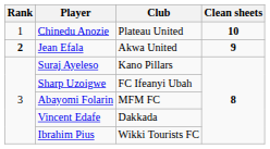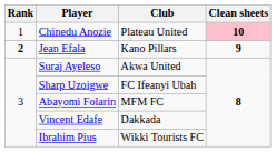 <table class="wikitable" style="text-align:center">
 <tr>
 <th>Rank</th>
 <th>Player</th>
 <th>Club</th>
 <th>Clean sheets</th>
 </tr>
 <tr>
 <td>1</td>
 <td align="left"> <a href='#'>Chinedu Anozie</a></td>
 <td align="left">Plateau United</td>
-<td><strong>10</strong></td>
+<td style="background: pink;"><strong>10</strong></td>
 </tr>
 <tr>
 <td><strong>2</strong></td>
 <td align="left"> <a href='#'>Jean Efala</a></td>
-<td align="left">Akwa United</td>
+<td align="left">Kano Pillars</td>
 <td><strong>9</strong></td>
 </tr>
 <tr>
 <td rowspan="5">3</td>
 <td align="left"> <a href='#'>Suraj Ayeleso</a></td>
-<td align="left">Kano Pillars</td>
+<td align="left">Akwa United</td>
 <td rowspan=5><strong>8</strong></td>
 </tr>
 <tr>
 <td align="left"> <a href='#'>Sharp Uzoigwe</a></td>
 <td align="left">FC Ifeanyi Ubah</td>
 </tr>
 <tr>
 <td align="left"> <a href='#'>Abayomi Folarin</a></td>
 <td align="left">MFM FC</td>
 </tr>
 <tr>
 <td align="left"> <a href='#'>Vincent Edafe</a></td>
 <td align="left">Dakkada</td>
 </tr>
 <tr>
 <td align="left"> <a href='#'>Ibrahim Pius</a></td>
 <td align="left">Wikki Tourists FC</td>
 </tr>
 </table>
